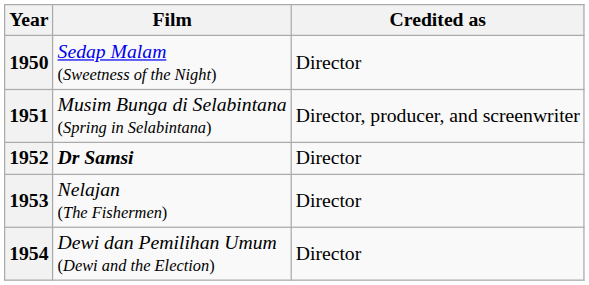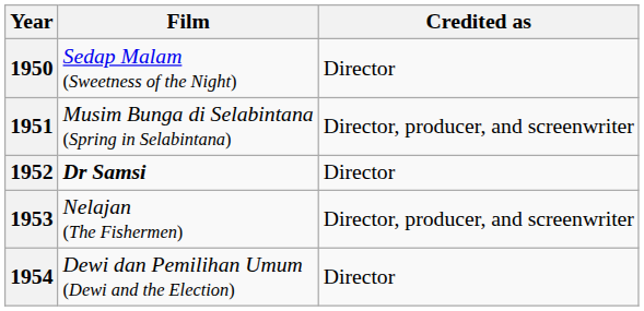 <table class="wikitable sortable">
 <tr>
 <th scope="col">Year</th>
 <th scope="col">Film</th>
 <th scope="col">Credited as</th>
 </tr>
 <tr>
 <th scope="row">1950</th>
 <td><em><a href='#'>Sedap Malam</a></em> <br> <small>(<em>Sweetness of the Night</em>)</small></td>
 <td>Director</td>
 </tr>
 <tr>
 <th scope="row">1951</th>
 <td><em>Musim Bunga di Selabintana</em> <br> <small>(<em>Spring in Selabintana</em>)</small></td>
 <td>Director, producer, and screenwriter</td>
 </tr>
 <tr>
 <th scope="row">1952</th>
 <td><strong><em>Dr Samsi</em></strong></td>
 <td>Director</td>
 </tr>
 <tr>
 <th scope="row">1953</th>
 <td><em>Nelajan</em> <br> <small>(<em>The Fishermen</em>)</small></td>
-<td>Director</td>
+<td>Director, producer, and screenwriter</td>
 </tr>
 <tr>
 <th scope="row">1954</th>
 <td><em>Dewi dan Pemilihan Umum</em> <br> <small>(<em>Dewi and the Election</em>)</small></td>
 <td>Director</td>
 </tr>
 </table>
